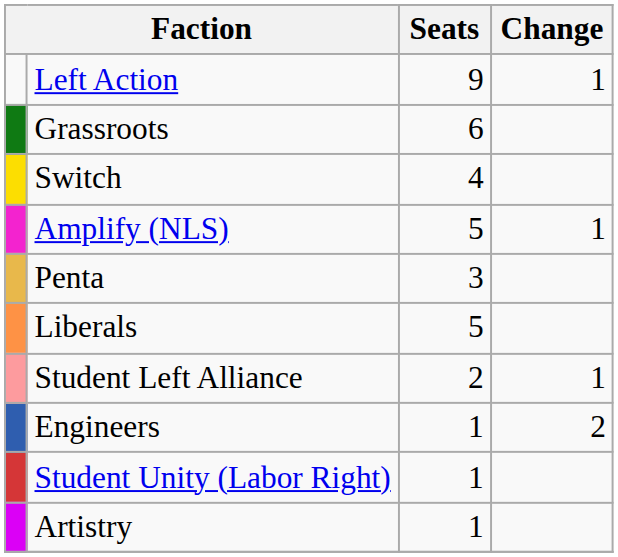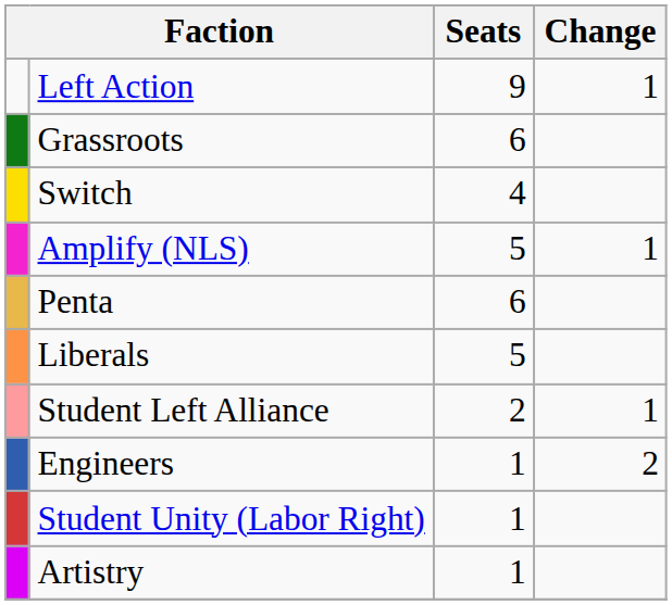 <table class="wikitable" style="text-align:right; margin-bottom:0">
 <tr>
 <th style="width:10px;" colspan=3>Faction</th>
 <th style="width:40px;">Seats</th>
 <th style="width:40px;">Change</th>
 </tr>
 <tr>
 <td rowspan="1" width="1px" > </td>
 <td style="text-align:left;" colspan="2"><a href='#'>Left Action</a></td>
 <td style="width:40px;">9</td>
 <td style="width:55px;"> 1</td>
 </tr>
 <tr>
 <td rowspan="1" width="1px" bgcolor="#0F7A13"> </td>
 <td style="text-align:left;" colspan="2">Grassroots</td>
 <td style="width:40px;">6</td>
 <td style="width:55px;"></td>
 </tr>
 <tr>
 <td rowspan="1" width="1px" bgcolor="#FCDE01"> </td>
 <td style="text-align:left;" colspan="2">Switch</td>
 <td style="width:40px;">4</td>
 <td style="width:55px;"></td>
 </tr>
 <tr>
 <td rowspan="1" width="1px" bgcolor="#F323CF"> </td>
 <td style="text-align:left;" colspan="2"><a href='#'>Amplify (NLS)</a></td>
 <td style="width:40px;">5</td>
 <td style="width:55px;"> 1</td>
 </tr>
 <tr>
 <td rowspan="1" width="1px" bgcolor="#E8B84B"> </td>
 <td style="text-align:left;" colspan="2">Penta</td>
-<td style="width:40px;">3</td>
+<td style="width:40px;">6</td>
 <td style="width:55px;"></td>
 </tr>
 <tr>
 <td rowspan="1" width="1px" bgcolor="#FE9245"> </td>
 <td style="text-align:left;" colspan="2">Liberals</td>
 <td style="width:40px;">5</td>
 <td style="width:55px;"></td>
 </tr>
 <tr>
 <td rowspan="1" width="1px" bgcolor="#FD9B9E"> </td>
 <td style="text-align:left;" colspan="2">Student Left Alliance</td>
 <td style="width:40px;">2</td>
 <td style="width:55px;"> 1</td>
 </tr>
 <tr>
 <td rowspan="1" width="1px" bgcolor="#2F5EAF"> </td>
 <td style="text-align:left;" colspan="2">Engineers</td>
 <td style="width:40px;">1</td>
 <td style="width:55px;"> 2</td>
 </tr>
 <tr>
 <td rowspan="1" width="1px" bgcolor="#D53637"> </td>
 <td style="text-align:left;" colspan="2"><a href='#'>Student Unity (Labor Right)</a></td>
 <td style="width:40px;">1</td>
 <td style="width:55px;"></td>
 </tr>
 <tr>
 <td rowspan="1" width="1px" bgcolor="#DB00F6"> </td>
 <td style="text-align:left;" colspan="2">Artistry</td>
 <td style="width:40px;">1</td>
 <td style="width:55px;"></td>
 </tr>
 <tr>
 </tr>
 </table>
